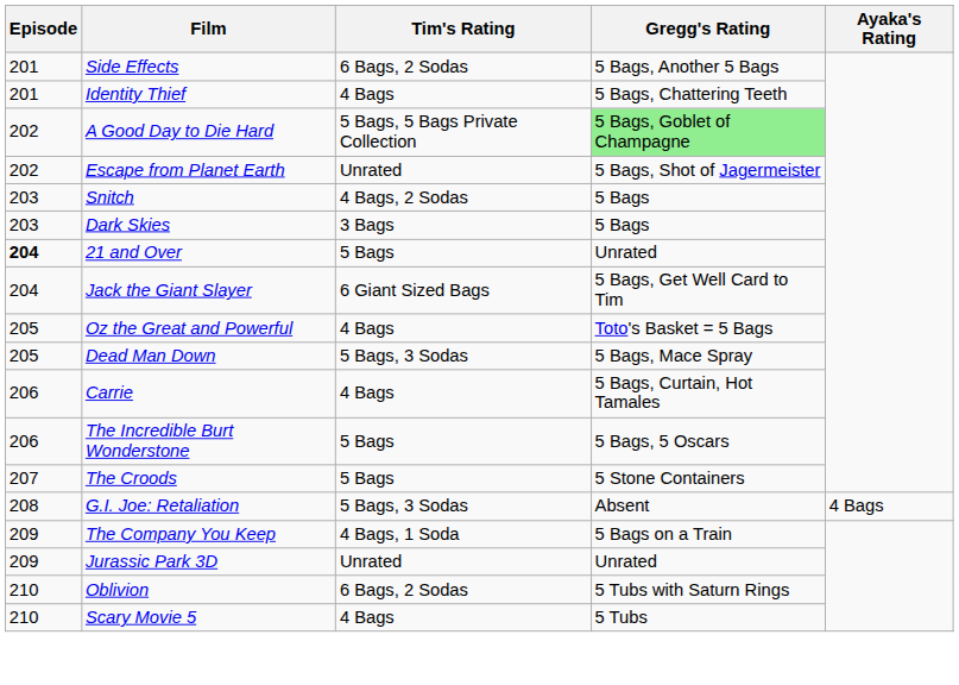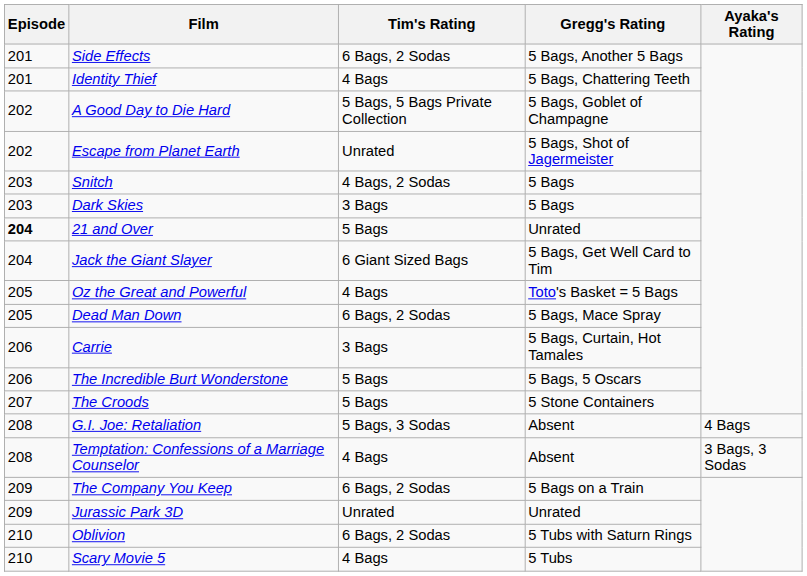 <table class="wikitable">
 <tr>
 <th>Episode</th>
 <th>Film</th>
 <th>Tim's Rating</th>
 <th>Gregg's Rating</th>
 <th>Ayaka's Rating</th>
 </tr>
 <tr>
 <td>201</td>
 <td><em><a href='#'>Side Effects</a></em></td>
 <td>6 Bags, 2 Sodas</td>
 <td>5 Bags, Another 5 Bags</td>
 </tr>
 <tr>
 <td>201</td>
 <td><em><a href='#'>Identity Thief</a></em></td>
 <td>4 Bags</td>
 <td>5 Bags, Chattering Teeth</td>
 </tr>
 <tr>
 <td>202</td>
 <td><em><a href='#'>A Good Day to Die Hard</a></em></td>
 <td>5 Bags, 5 Bags Private Collection</td>
-<td style="background: lightgreen;">5 Bags, Goblet of Champagne</td>
+<td>5 Bags, Goblet of Champagne</td>
 </tr>
 <tr>
 <td>202</td>
 <td><em><a href='#'>Escape from Planet Earth</a></em></td>
 <td>Unrated</td>
 <td>5 Bags, Shot of <a href='#'>Jagermeister</a></td>
 </tr>
 <tr>
 <td>203</td>
 <td><em><a href='#'>Snitch</a></em></td>
 <td>4 Bags, 2 Sodas</td>
 <td>5 Bags</td>
 </tr>
 <tr>
 <td>203</td>
 <td><em><a href='#'>Dark Skies</a></em></td>
 <td>3 Bags</td>
 <td>5 Bags</td>
 </tr>
 <tr>
 <td><strong>204</strong></td>
 <td><em><a href='#'>21 and Over</a></em></td>
 <td>5 Bags</td>
 <td>Unrated</td>
 </tr>
 <tr>
 <td>204</td>
 <td><em><a href='#'>Jack the Giant Slayer</a></em></td>
 <td>6 Giant Sized Bags</td>
 <td>5 Bags, Get Well Card to Tim</td>
 </tr>
 <tr>
 <td>205</td>
 <td><em><a href='#'>Oz the Great and Powerful</a></em></td>
 <td>4 Bags</td>
 <td><a href='#'>Toto</a>'s Basket = 5 Bags</td>
 </tr>
 <tr>
 <td>205</td>
 <td><em><a href='#'>Dead Man Down</a></em></td>
-<td>5 Bags, 3 Sodas</td>
+<td>6 Bags, 2 Sodas</td>
 <td>5 Bags, Mace Spray</td>
 </tr>
 <tr>
 <td>206</td>
 <td><em><a href='#'>Carrie</a></em></td>
-<td>4 Bags</td>
+<td>3 Bags</td>
 <td>5 Bags, Curtain, Hot Tamales</td>
 </tr>
 <tr>
 <td>206</td>
 <td><em><a href='#'>The Incredible Burt Wonderstone</a></em></td>
 <td>5 Bags</td>
 <td>5 Bags, 5 Oscars</td>
 </tr>
 <tr>
 <td>207</td>
 <td><em><a href='#'>The Croods</a></em></td>
 <td>5 Bags</td>
 <td>5 Stone Containers</td>
 </tr>
 <tr>
 <td>208</td>
 <td><em><a href='#'>G.I. Joe: Retaliation</a></em></td>
 <td>5 Bags, 3 Sodas</td>
 <td>Absent</td>
 <td>4 Bags</td>
 </tr>
 <tr>
+<td>208</td>
+<td><em><a href='#'>Temptation: Confessions of a Marriage Counselor</a></em></td>
+<td>4 Bags</td>
+<td>Absent</td>
+<td>3 Bags, 3 Sodas</td>
+</tr>
+<tr>
 <td>209</td>
 <td><em><a href='#'>The Company You Keep</a></em></td>
-<td>4 Bags, 1 Soda</td>
+<td>6 Bags, 2 Sodas</td>
 <td>5 Bags on a Train</td>
 </tr>
 <tr>
 <td>209</td>
 <td><em><a href='#'>Jurassic Park 3D</a></em></td>
 <td>Unrated</td>
 <td>Unrated</td>
 </tr>
 <tr>
 <td>210</td>
 <td><em><a href='#'>Oblivion</a></em></td>
 <td>6 Bags, 2 Sodas</td>
 <td>5 Tubs with Saturn Rings</td>
 </tr>
 <tr>
 <td>210</td>
 <td><em><a href='#'>Scary Movie 5</a></em></td>
 <td>4 Bags</td>
 <td>5 Tubs</td>
 </tr>
 </table>
